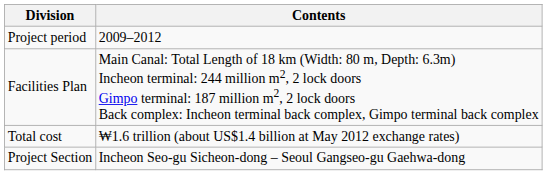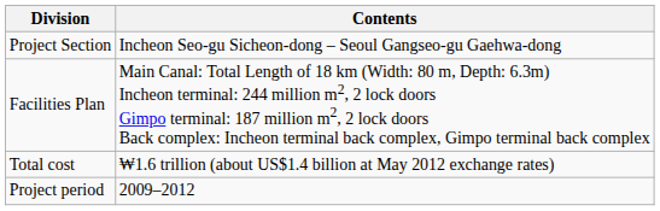 <table class="wikitable">
 <tr>
 <th>Division</th>
 <th>Contents</th>
 </tr>
 <tr>
-<td>Project period</td>
-<td>2009–2012</td>
+<td>Project Section</td>
+<td>Incheon Seo-gu Sicheon-dong – Seoul Gangseo-gu Gaehwa-dong</td>
 </tr>
 <tr>
 <td>Facilities Plan</td>
 <td>Main Canal: Total Length of 18 km (Width: 80 m, Depth: 6.3m)<br>Incheon terminal: 244 million m<sup>2</sup>, 2 lock doors<br><a href='#'>Gimpo</a> terminal: 187 million m<sup>2</sup>, 2 lock doors<br>Back complex: Incheon terminal back complex, Gimpo terminal back complex</td>
 </tr>
 <tr>
 <td>Total cost</td>
 <td>₩1.6 trillion (about US$1.4 billion at May 2012 exchange rates)</td>
 </tr>
 <tr>
-<td>Project Section</td>
-<td>Incheon Seo-gu Sicheon-dong – Seoul Gangseo-gu Gaehwa-dong</td>
+<td>Project period</td>
+<td>2009–2012</td>
 </tr>
 </table>
